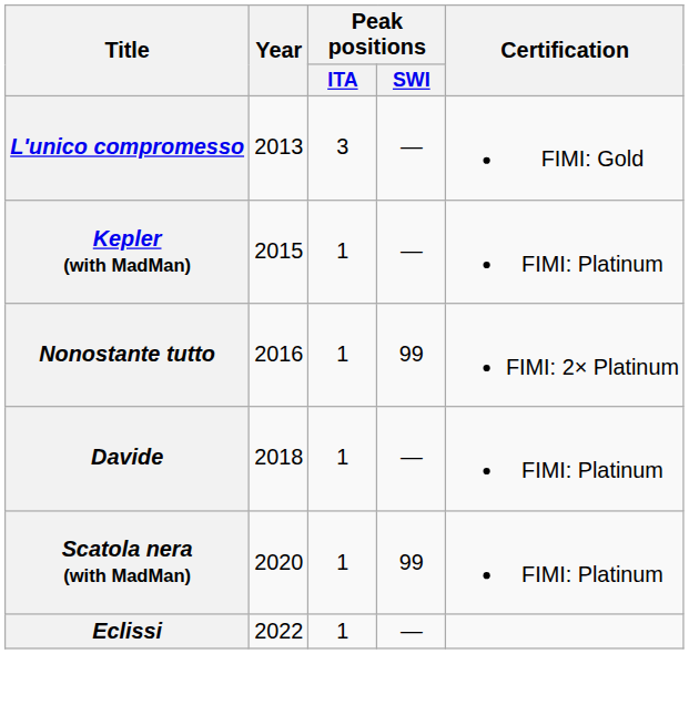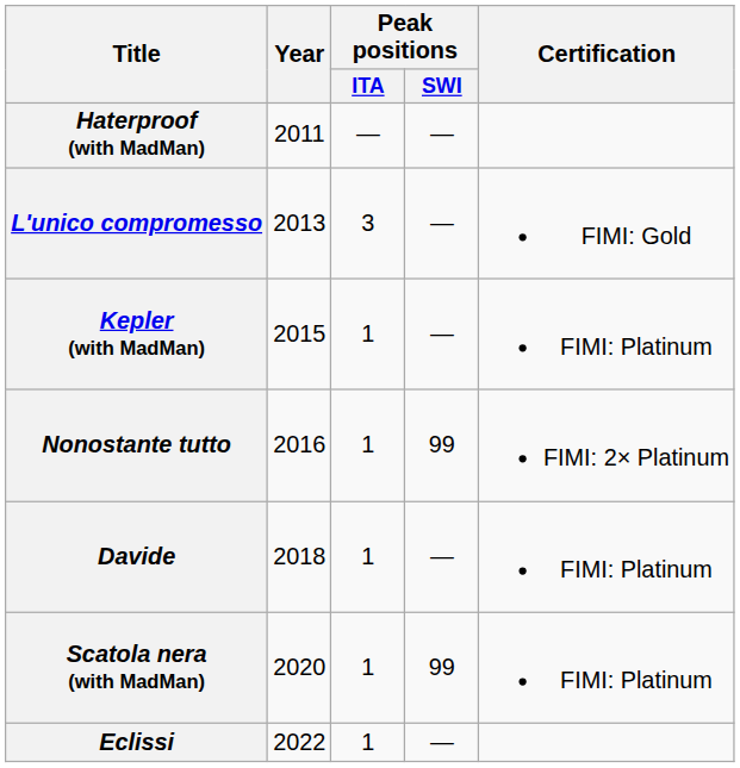 <table class="wikitable plainrowheaders" style="text-align:center">
 <tr>
 <th scope="col" rowspan="2">Title</th>
 <th scope="col" rowspan="2">Year</th>
 <th scope="col" colspan="2">Peak positions</th>
 <th scope="col" rowspan="2">Certification</th>
 </tr>
 <tr>
 <th scope="col" style="width:3em;font-size:90%;"><a href='#'>ITA</a><br></th>
 <th scope="col" style="width:3em;font-size:90%;"><a href='#'>SWI</a><br></th>
+</tr>
+<tr>
+<th scope="row"><em>Haterproof</em><br><small>(with MadMan)</small></th>
+<td>2011</td>
+<td>—</td>
+<td>—</td>
+<td></td>
 </tr>
 <tr>
 <th scope="row"><em><a href='#'>L'unico compromesso</a></em></th>
 <td>2013</td>
 <td>3</td>
 <td>—</td>
 <td><br><ul><li>FIMI: Gold</li></ul></td>
 </tr>
 <tr>
 <th scope="row"><em><a href='#'>Kepler</a></em><br><small>(with MadMan)</small></th>
 <td>2015</td>
 <td>1</td>
 <td>—</td>
 <td><br><ul><li>FIMI: Platinum</li></ul></td>
 </tr>
 <tr>
 <th scope="row"><em>Nonostante tutto</em></th>
 <td>2016</td>
 <td>1</td>
 <td>99</td>
 <td><br><ul><li>FIMI: 2× Platinum</li></ul></td>
 </tr>
 <tr>
 <th scope="row"><em>Davide</em></th>
 <td>2018</td>
 <td>1</td>
 <td>—</td>
 <td><br><ul><li>FIMI: Platinum</li></ul></td>
 </tr>
 <tr>
 <th scope="row"><em>Scatola nera</em><br><small>(with MadMan)</small></th>
 <td>2020</td>
 <td>1</td>
 <td>99</td>
 <td><br><ul><li>FIMI: Platinum</li></ul></td>
 </tr>
 <tr>
 <th scope="row"><em>Eclissi</em></th>
 <td>2022</td>
 <td>1<br></td>
 <td>—</td>
 <td></td>
 </tr>
 </table>
